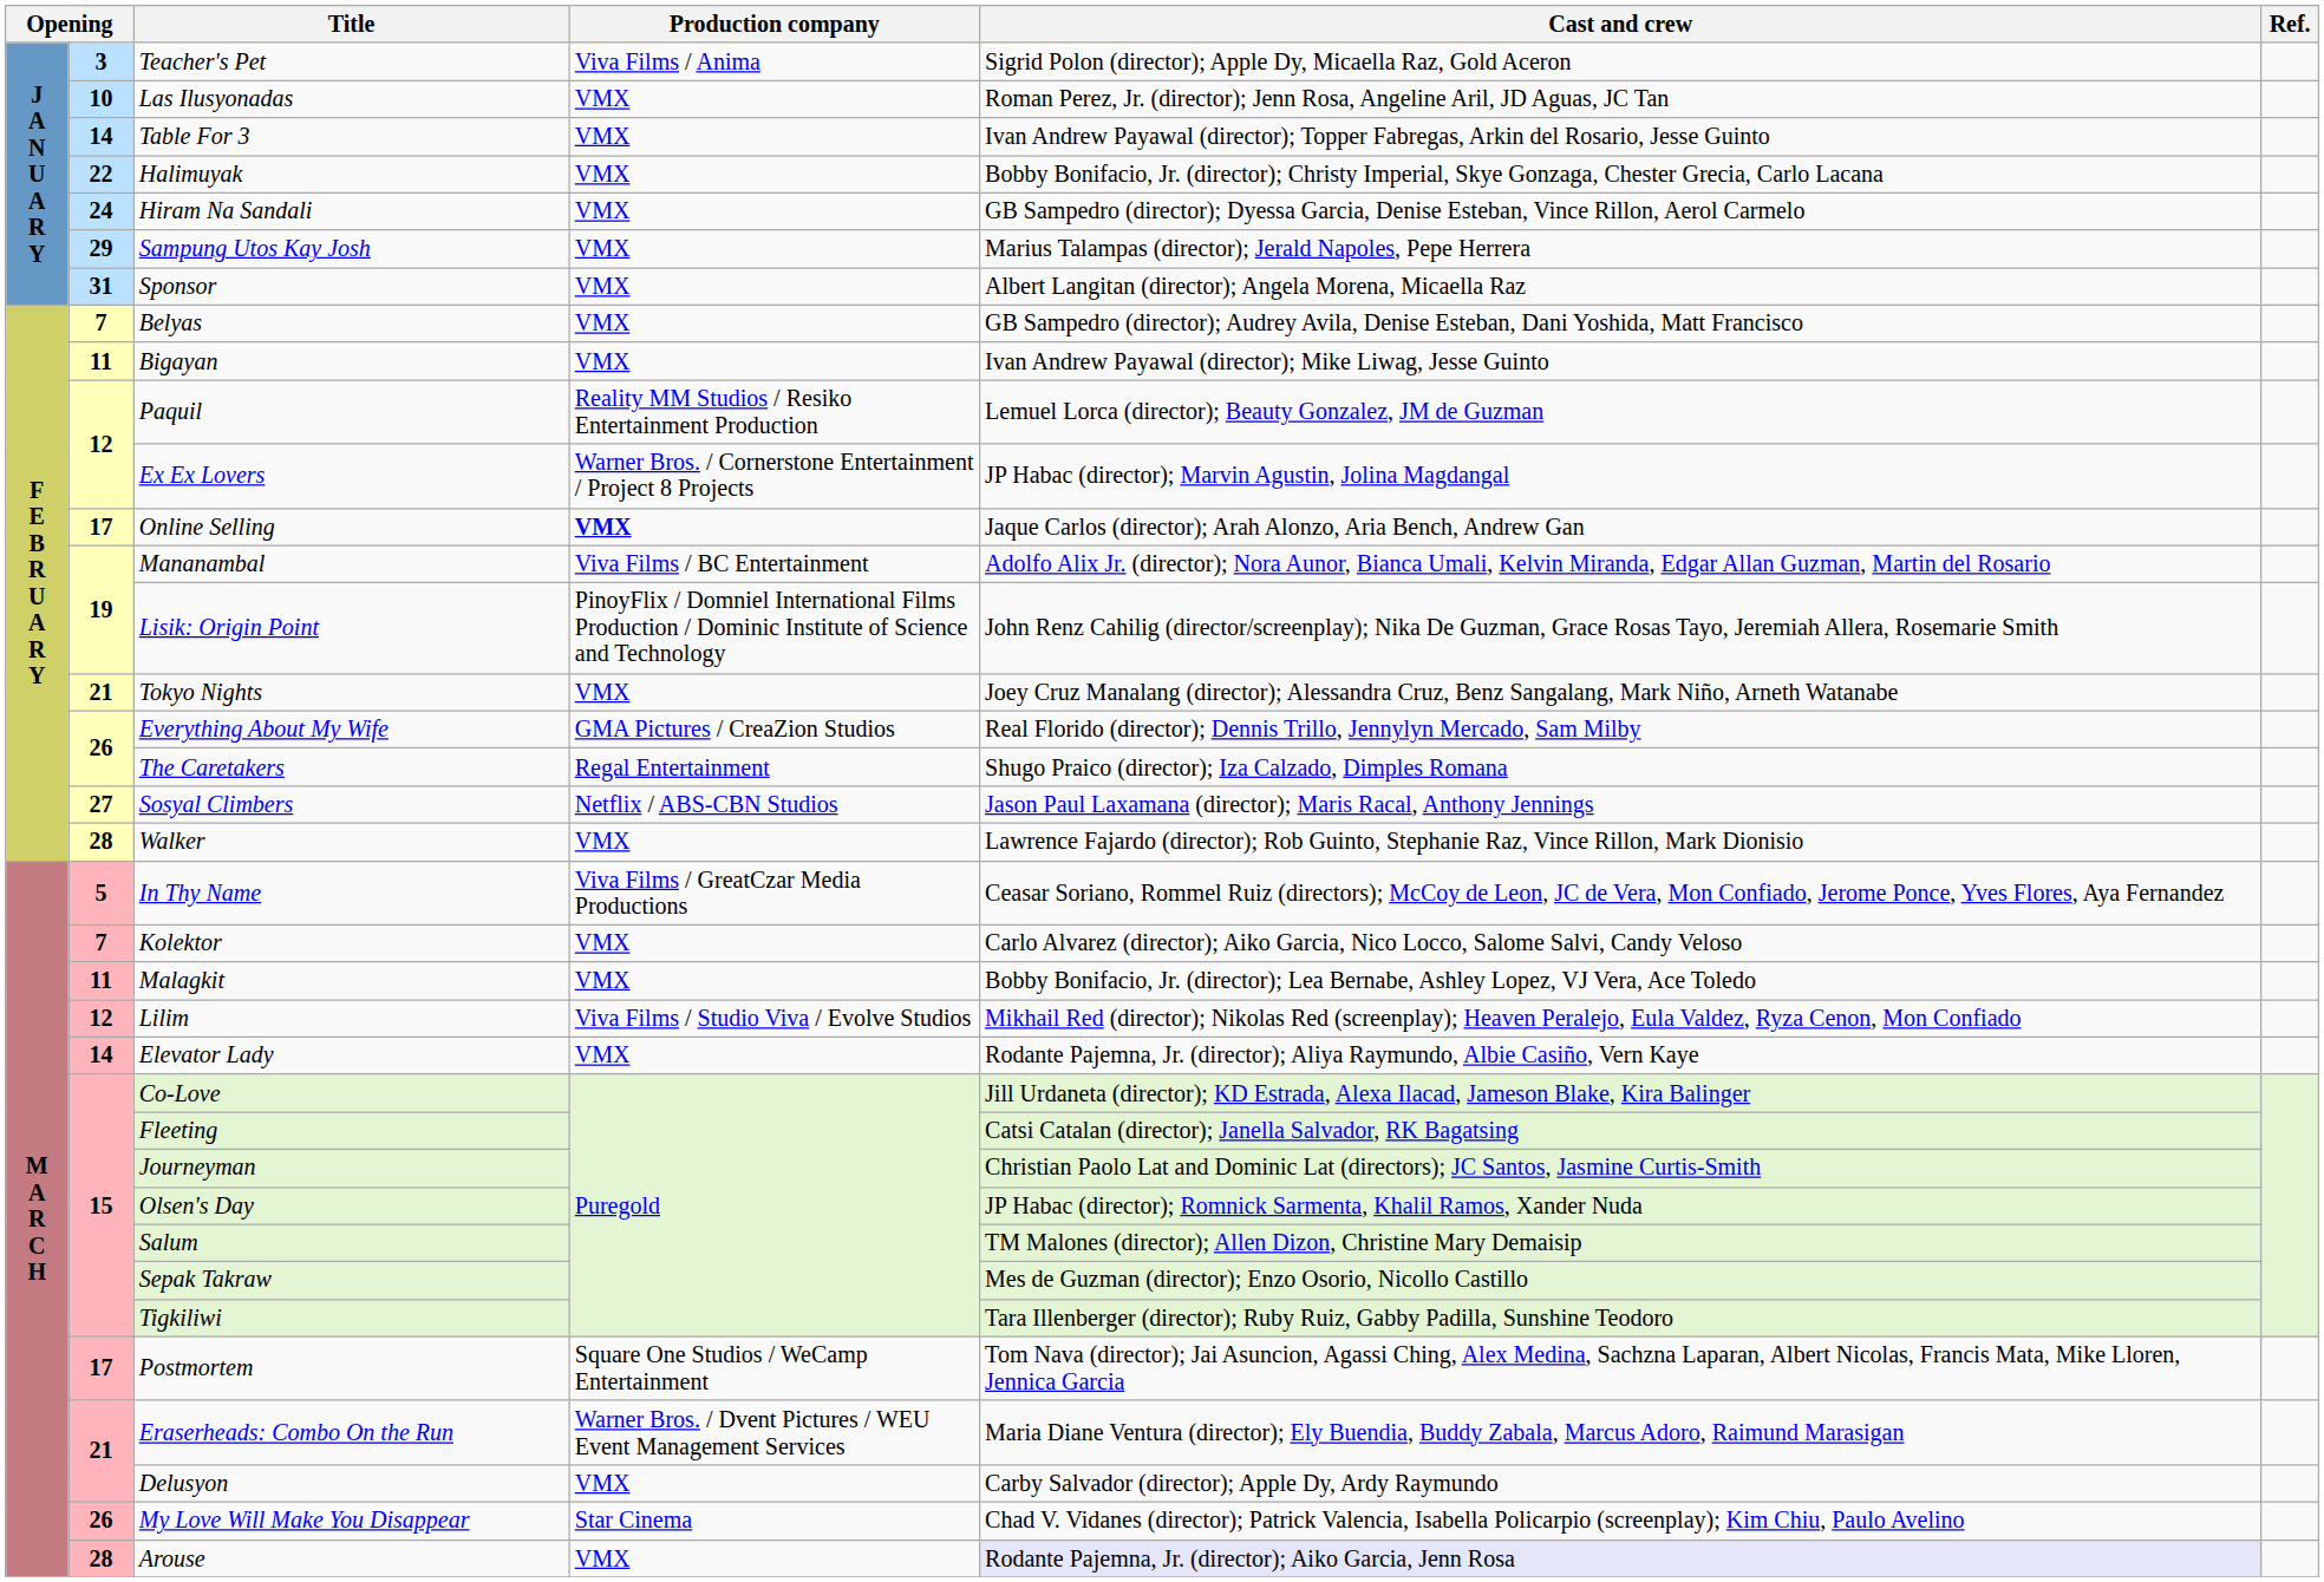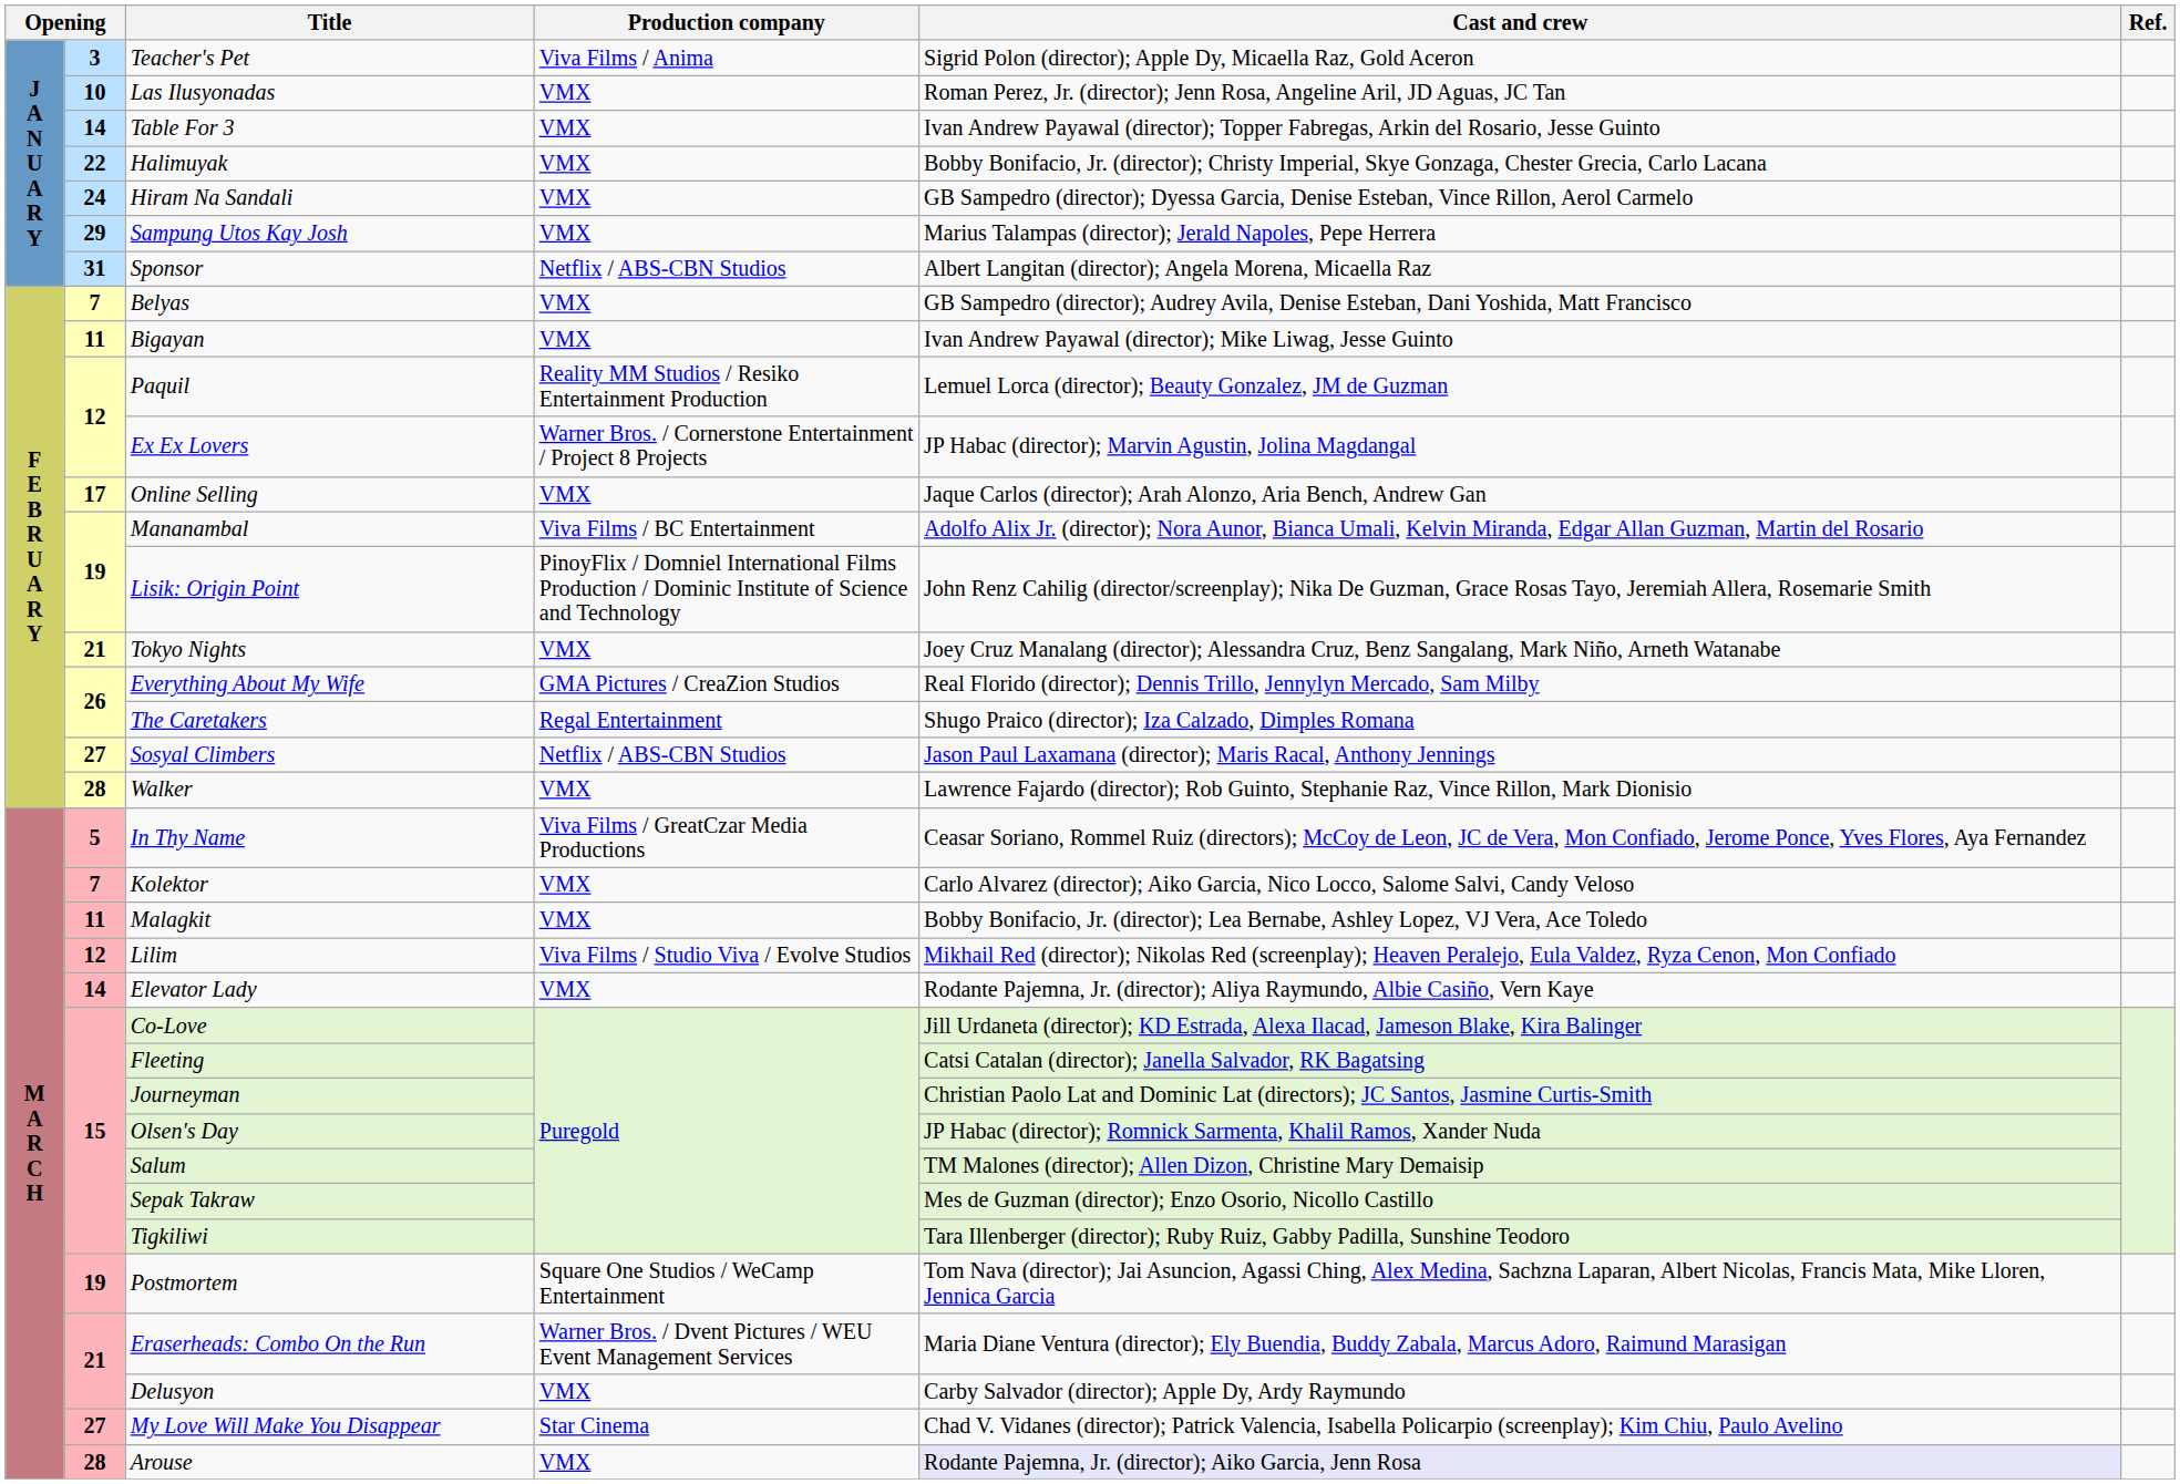 <table class="wikitable sortable">
 <tr style="background:#ffffba; text-align:center;">
 <th colspan="2" style="width:05%">Opening</th>
 <th style="width:17%">Title</th>
 <th style="width:16%">Production company</th>
 <th style="width:50%">Cast and crew</th>
 <th style="width:02%">Ref.</th>
 </tr>
 <tr>
 <th rowspan="7" style="text-align:center; background:#6698c6">J<br>A<br>N<br>U<br>A<br>R<br>Y</th>
 <td style="text-align:center; background:#bae1ff"><strong>3</strong></td>
 <td><em>Teacher's Pet</em></td>
 <td><a href='#'>Viva Films</a> / <a href='#'>Anima</a></td>
 <td>Sigrid Polon (director); Apple Dy, Micaella Raz, Gold Aceron</td>
 <td></td>
 </tr>
 <tr>
 <td style="text-align:center; background:#bae1ff"><strong>10</strong></td>
 <td><em>Las Ilusyonadas</em></td>
 <td><a href='#'>VMX</a></td>
 <td>Roman Perez, Jr. (director); Jenn Rosa, Angeline Aril, JD Aguas, JC Tan</td>
 <td></td>
 </tr>
 <tr>
 <td style="text-align:center; background:#bae1ff"><strong>14</strong></td>
 <td><em>Table For 3</em></td>
 <td><a href='#'>VMX</a></td>
 <td>Ivan Andrew Payawal (director); Topper Fabregas, Arkin del Rosario, Jesse Guinto</td>
 <td></td>
 </tr>
 <tr>
 <td style="text-align:center; background:#bae1ff"><strong>22</strong></td>
 <td><em>Halimuyak</em></td>
 <td><a href='#'>VMX</a></td>
 <td>Bobby Bonifacio, Jr. (director); Christy Imperial, Skye Gonzaga, Chester Grecia, Carlo Lacana</td>
 <td></td>
 </tr>
 <tr>
 <td style="text-align:center; background:#bae1ff"><strong>24</strong></td>
 <td><em>Hiram Na Sandali</em></td>
 <td><a href='#'>VMX</a></td>
 <td>GB Sampedro (director); Dyessa Garcia, Denise Esteban, Vince Rillon, Aerol Carmelo</td>
 <td></td>
 </tr>
 <tr>
 <td style="text-align:center; background:#bae1ff"><strong>29</strong></td>
 <td><em><a href='#'>Sampung Utos Kay Josh</a></em></td>
 <td><a href='#'>VMX</a></td>
 <td>Marius Talampas (director); <a href='#'>Jerald Napoles</a>, Pepe Herrera</td>
 <td></td>
 </tr>
 <tr>
 <td style="text-align:center; background:#bae1ff"><strong>31</strong></td>
 <td><em>Sponsor</em></td>
-<td><a href='#'>VMX</a></td>
+<td><a href='#'>Netflix</a> / <a href='#'>ABS-CBN Studios</a></td>
 <td>Albert Langitan (director); Angela Morena, Micaella Raz</td>
 <td></td>
 </tr>
 <tr>
 <th rowspan="12" style="text-align:center; background:#d0d069">F<br>E<br>B<br>R<br>U<br>A<br>R<br>Y</th>
 <td style="text-align:center; background:#ffffba"><strong>7</strong></td>
 <td><em>Belyas</em></td>
 <td><a href='#'>VMX</a></td>
 <td>GB Sampedro (director); Audrey Avila, Denise Esteban, Dani Yoshida, Matt Francisco</td>
 <td></td>
 </tr>
 <tr>
 <td style="text-align:center; background:#ffffba"><strong>11</strong></td>
 <td><em>Bigayan</em></td>
 <td><a href='#'>VMX</a></td>
 <td>Ivan Andrew Payawal (director); Mike Liwag, Jesse Guinto</td>
 <td></td>
 </tr>
 <tr>
 <td rowspan="2" style="text-align:center; background:#ffffba"><strong>12</strong></td>
 <td><em>Paquil</em></td>
 <td><a href='#'>Reality MM Studios</a> / Resiko Entertainment Production</td>
 <td>Lemuel Lorca (director); <a href='#'>Beauty Gonzalez</a>, <a href='#'>JM de Guzman</a></td>
 <td></td>
 </tr>
 <tr>
 <td><em><a href='#'>Ex Ex Lovers</a></em></td>
 <td><a href='#'>Warner Bros.</a> / Cornerstone Entertainment / Project 8 Projects</td>
 <td>JP Habac (director); <a href='#'>Marvin Agustin</a>, <a href='#'>Jolina Magdangal</a></td>
 <td></td>
 </tr>
 <tr>
 <td style="text-align:center; background:#ffffba"><strong>17</strong></td>
 <td><em>Online Selling</em></td>
-<td><strong><a href='#'>VMX</a></strong></td>
+<td><a href='#'>VMX</a></td>
 <td>Jaque Carlos (director); Arah Alonzo, Aria Bench, Andrew Gan</td>
 <td></td>
 </tr>
 <tr>
 <td rowspan="2"  style="text-align:center; background:#ffffba"><strong>19</strong></td>
 <td><em>Mananambal</em></td>
 <td><a href='#'>Viva Films</a> / BC Entertainment</td>
 <td><a href='#'>Adolfo Alix Jr.</a> (director); <a href='#'>Nora Aunor</a>, <a href='#'>Bianca Umali</a>, <a href='#'>Kelvin Miranda</a>, <a href='#'>Edgar Allan Guzman</a>, <a href='#'>Martin del Rosario</a></td>
 <td></td>
 </tr>
 <tr>
 <td><em><a href='#'>Lisik: Origin Point</a></em></td>
 <td>PinoyFlix / Domniel International Films Production / Dominic Institute of Science and Technology</td>
 <td>John Renz Cahilig (director/screenplay); Nika De Guzman, Grace Rosas Tayo, Jeremiah Allera, Rosemarie Smith</td>
 <td></td>
 </tr>
 <tr>
 <td style="text-align:center; background:#ffffba"><strong>21</strong></td>
 <td><em>Tokyo Nights</em></td>
 <td><a href='#'>VMX</a></td>
 <td>Joey Cruz Manalang (director); Alessandra Cruz, Benz Sangalang, Mark Niño, Arneth Watanabe</td>
 <td></td>
 </tr>
 <tr>
 <td rowspan="2" style="text-align:center; background:#ffffba"><strong>26</strong></td>
 <td><em><a href='#'>Everything About My Wife</a></em></td>
 <td><a href='#'>GMA Pictures</a> / CreaZion Studios</td>
 <td>Real Florido (director); <a href='#'>Dennis Trillo</a>, <a href='#'>Jennylyn Mercado</a>, <a href='#'>Sam Milby</a></td>
 <td></td>
 </tr>
 <tr>
 <td><em><a href='#'>The Caretakers</a></em></td>
 <td><a href='#'>Regal Entertainment</a></td>
 <td>Shugo Praico (director); <a href='#'>Iza Calzado</a>, <a href='#'>Dimples Romana</a></td>
 <td></td>
 </tr>
 <tr>
 <td style="text-align:center; background:#ffffba"><strong>27</strong></td>
 <td><em><a href='#'>Sosyal Climbers</a></em></td>
 <td><a href='#'>Netflix</a> / <a href='#'>ABS-CBN Studios</a></td>
 <td><a href='#'>Jason Paul Laxamana</a> (director); <a href='#'>Maris Racal</a>, <a href='#'>Anthony Jennings</a></td>
 <td></td>
 </tr>
 <tr>
 <td style="text-align:center; background:#ffffba"><strong>28</strong></td>
 <td><em>Walker</em></td>
 <td><a href='#'>VMX</a></td>
 <td>Lawrence Fajardo (director); Rob Guinto, Stephanie Raz, Vince Rillon, Mark Dionisio</td>
 <td></td>
 </tr>
 <tr>
 <th rowspan="17" style="text-align:center; background:#c47a81">M<br>A<br>R<br>C<br>H</th>
 <td style="text-align:center; background:#ffb3ba"><strong>5</strong></td>
 <td><em><a href='#'>In Thy Name</a></em></td>
 <td><a href='#'>Viva Films</a> / GreatCzar Media Productions</td>
 <td>Ceasar Soriano, Rommel Ruiz (directors); <a href='#'>McCoy de Leon</a>, <a href='#'>JC de Vera</a>, <a href='#'>Mon Confiado</a>, <a href='#'>Jerome Ponce</a>, <a href='#'>Yves Flores</a>, Aya Fernandez</td>
 <td></td>
 </tr>
 <tr>
 <td style="text-align:center; background:#ffb3ba"><strong>7</strong></td>
 <td><em>Kolektor</em></td>
 <td><a href='#'>VMX</a></td>
 <td>Carlo Alvarez (director); Aiko Garcia, Nico Locco, Salome Salvi, Candy Veloso</td>
 <td></td>
 </tr>
 <tr>
 <td style="text-align:center; background:#ffb3ba"><strong>11</strong></td>
 <td><em>Malagkit</em></td>
 <td><a href='#'>VMX</a></td>
 <td>Bobby Bonifacio, Jr. (director); Lea Bernabe, Ashley Lopez, VJ Vera, Ace Toledo</td>
 <td></td>
 </tr>
 <tr>
 <td style="text-align:center; background:#ffb3ba"><strong>12</strong></td>
 <td><em>Lilim</em></td>
 <td><a href='#'>Viva Films</a> / <a href='#'>Studio Viva</a> / Evolve Studios</td>
 <td><a href='#'>Mikhail Red</a> (director); Nikolas Red (screenplay); <a href='#'>Heaven Peralejo</a>, <a href='#'>Eula Valdez</a>, <a href='#'>Ryza Cenon</a>, <a href='#'>Mon Confiado</a></td>
 <td></td>
 </tr>
 <tr>
 <td style="text-align:center; background:#ffb3ba"><strong>14</strong></td>
 <td><em>Elevator Lady</em></td>
 <td><a href='#'>VMX</a></td>
 <td>Rodante Pajemna, Jr. (director); Aliya Raymundo, <a href='#'>Albie Casiño</a>, Vern Kaye</td>
 <td></td>
 </tr>
 <tr>
 <td rowspan="7" style="text-align:center; background:#ffb3ba"><strong>15</strong></td>
 <td style="background:#e4f5d4"><em>Co-Love</em></td>
 <td rowspan="7" style="background:#e4f5d4"><a href='#'>Puregold</a></td>
 <td style="background:#e4f5d4">Jill Urdaneta (director); <a href='#'>KD Estrada</a>, <a href='#'>Alexa Ilacad</a>, <a href='#'>Jameson Blake</a>, <a href='#'>Kira Balinger</a></td>
 <td rowspan="7" style="background:#e4f5d4"></td>
 </tr>
 <tr>
 <td style="background:#e4f5d4"><em>Fleeting</em></td>
 <td style="background:#e4f5d4">Catsi Catalan (director); <a href='#'>Janella Salvador</a>, <a href='#'>RK Bagatsing</a></td>
 </tr>
 <tr>
 <td style="background:#e4f5d4"><em>Journeyman</em></td>
 <td style="background:#e4f5d4">Christian Paolo Lat and Dominic Lat (directors); <a href='#'>JC Santos</a>, <a href='#'>Jasmine Curtis-Smith</a></td>
 </tr>
 <tr>
 <td style="background:#e4f5d4"><em>Olsen's Day</em></td>
 <td style="background:#e4f5d4">JP Habac (director); <a href='#'>Romnick Sarmenta</a>, <a href='#'>Khalil Ramos</a>, Xander Nuda</td>
 </tr>
 <tr>
 <td style="background:#e4f5d4"><em>Salum</em></td>
 <td style="background:#e4f5d4">TM Malones (director); <a href='#'>Allen Dizon</a>, Christine Mary Demaisip</td>
 </tr>
 <tr>
 <td style="background:#e4f5d4"><em>Sepak Takraw</em></td>
 <td style="background:#e4f5d4">Mes de Guzman (director); Enzo Osorio, Nicollo Castillo</td>
 </tr>
 <tr>
 <td style="background:#e4f5d4"><em>Tigkiliwi</em></td>
 <td style="background:#e4f5d4">Tara Illenberger (director); Ruby Ruiz, Gabby Padilla, Sunshine Teodoro</td>
 </tr>
 <tr>
-<td style="text-align:center; background:#ffb3ba"><strong>17</strong></td>
+<td style="text-align:center; background:#ffb3ba"><strong>19</strong></td>
 <td><em>Postmortem</em></td>
 <td>Square One Studios / WeCamp Entertainment</td>
 <td>Tom Nava (director); Jai Asuncion, Agassi Ching, <a href='#'>Alex Medina</a>, Sachzna Laparan, Albert Nicolas, Francis Mata, Mike Lloren, <a href='#'>Jennica Garcia</a></td>
 <td></td>
 </tr>
 <tr>
 <td rowspan="2" style="text-align:center; background:#ffb3ba"><strong>21</strong></td>
 <td><em><a href='#'>Eraserheads: Combo On the Run</a></em></td>
 <td><a href='#'>Warner Bros.</a> / Dvent Pictures / WEU Event Management Services</td>
 <td>Maria Diane Ventura (director); <a href='#'>Ely Buendia</a>, <a href='#'>Buddy Zabala</a>, <a href='#'>Marcus Adoro</a>, <a href='#'>Raimund Marasigan</a></td>
 <td></td>
 </tr>
 <tr>
 <td><em>Delusyon</em></td>
 <td><a href='#'>VMX</a></td>
 <td>Carby Salvador (director); Apple Dy, Ardy Raymundo</td>
 <td></td>
 </tr>
 <tr>
-<td style="text-align:center; background:#ffb3ba"><strong>26</strong></td>
+<td style="text-align:center; background:#ffb3ba"><strong>27</strong></td>
 <td><em><a href='#'>My Love Will Make You Disappear</a></em></td>
 <td><a href='#'>Star Cinema</a></td>
 <td>Chad V. Vidanes (director); Patrick Valencia, Isabella Policarpio (screenplay); <a href='#'>Kim Chiu</a>, <a href='#'>Paulo Avelino</a></td>
 <td></td>
 </tr>
 <tr>
 <td style="text-align:center; background:#ffb3ba"><strong>28</strong></td>
 <td><em>Arouse</em></td>
 <td><a href='#'>VMX</a></td>
 <td style="background: lavender;">Rodante Pajemna, Jr. (director); Aiko Garcia, Jenn Rosa</td>
 <td></td>
 </tr>
 </table>
